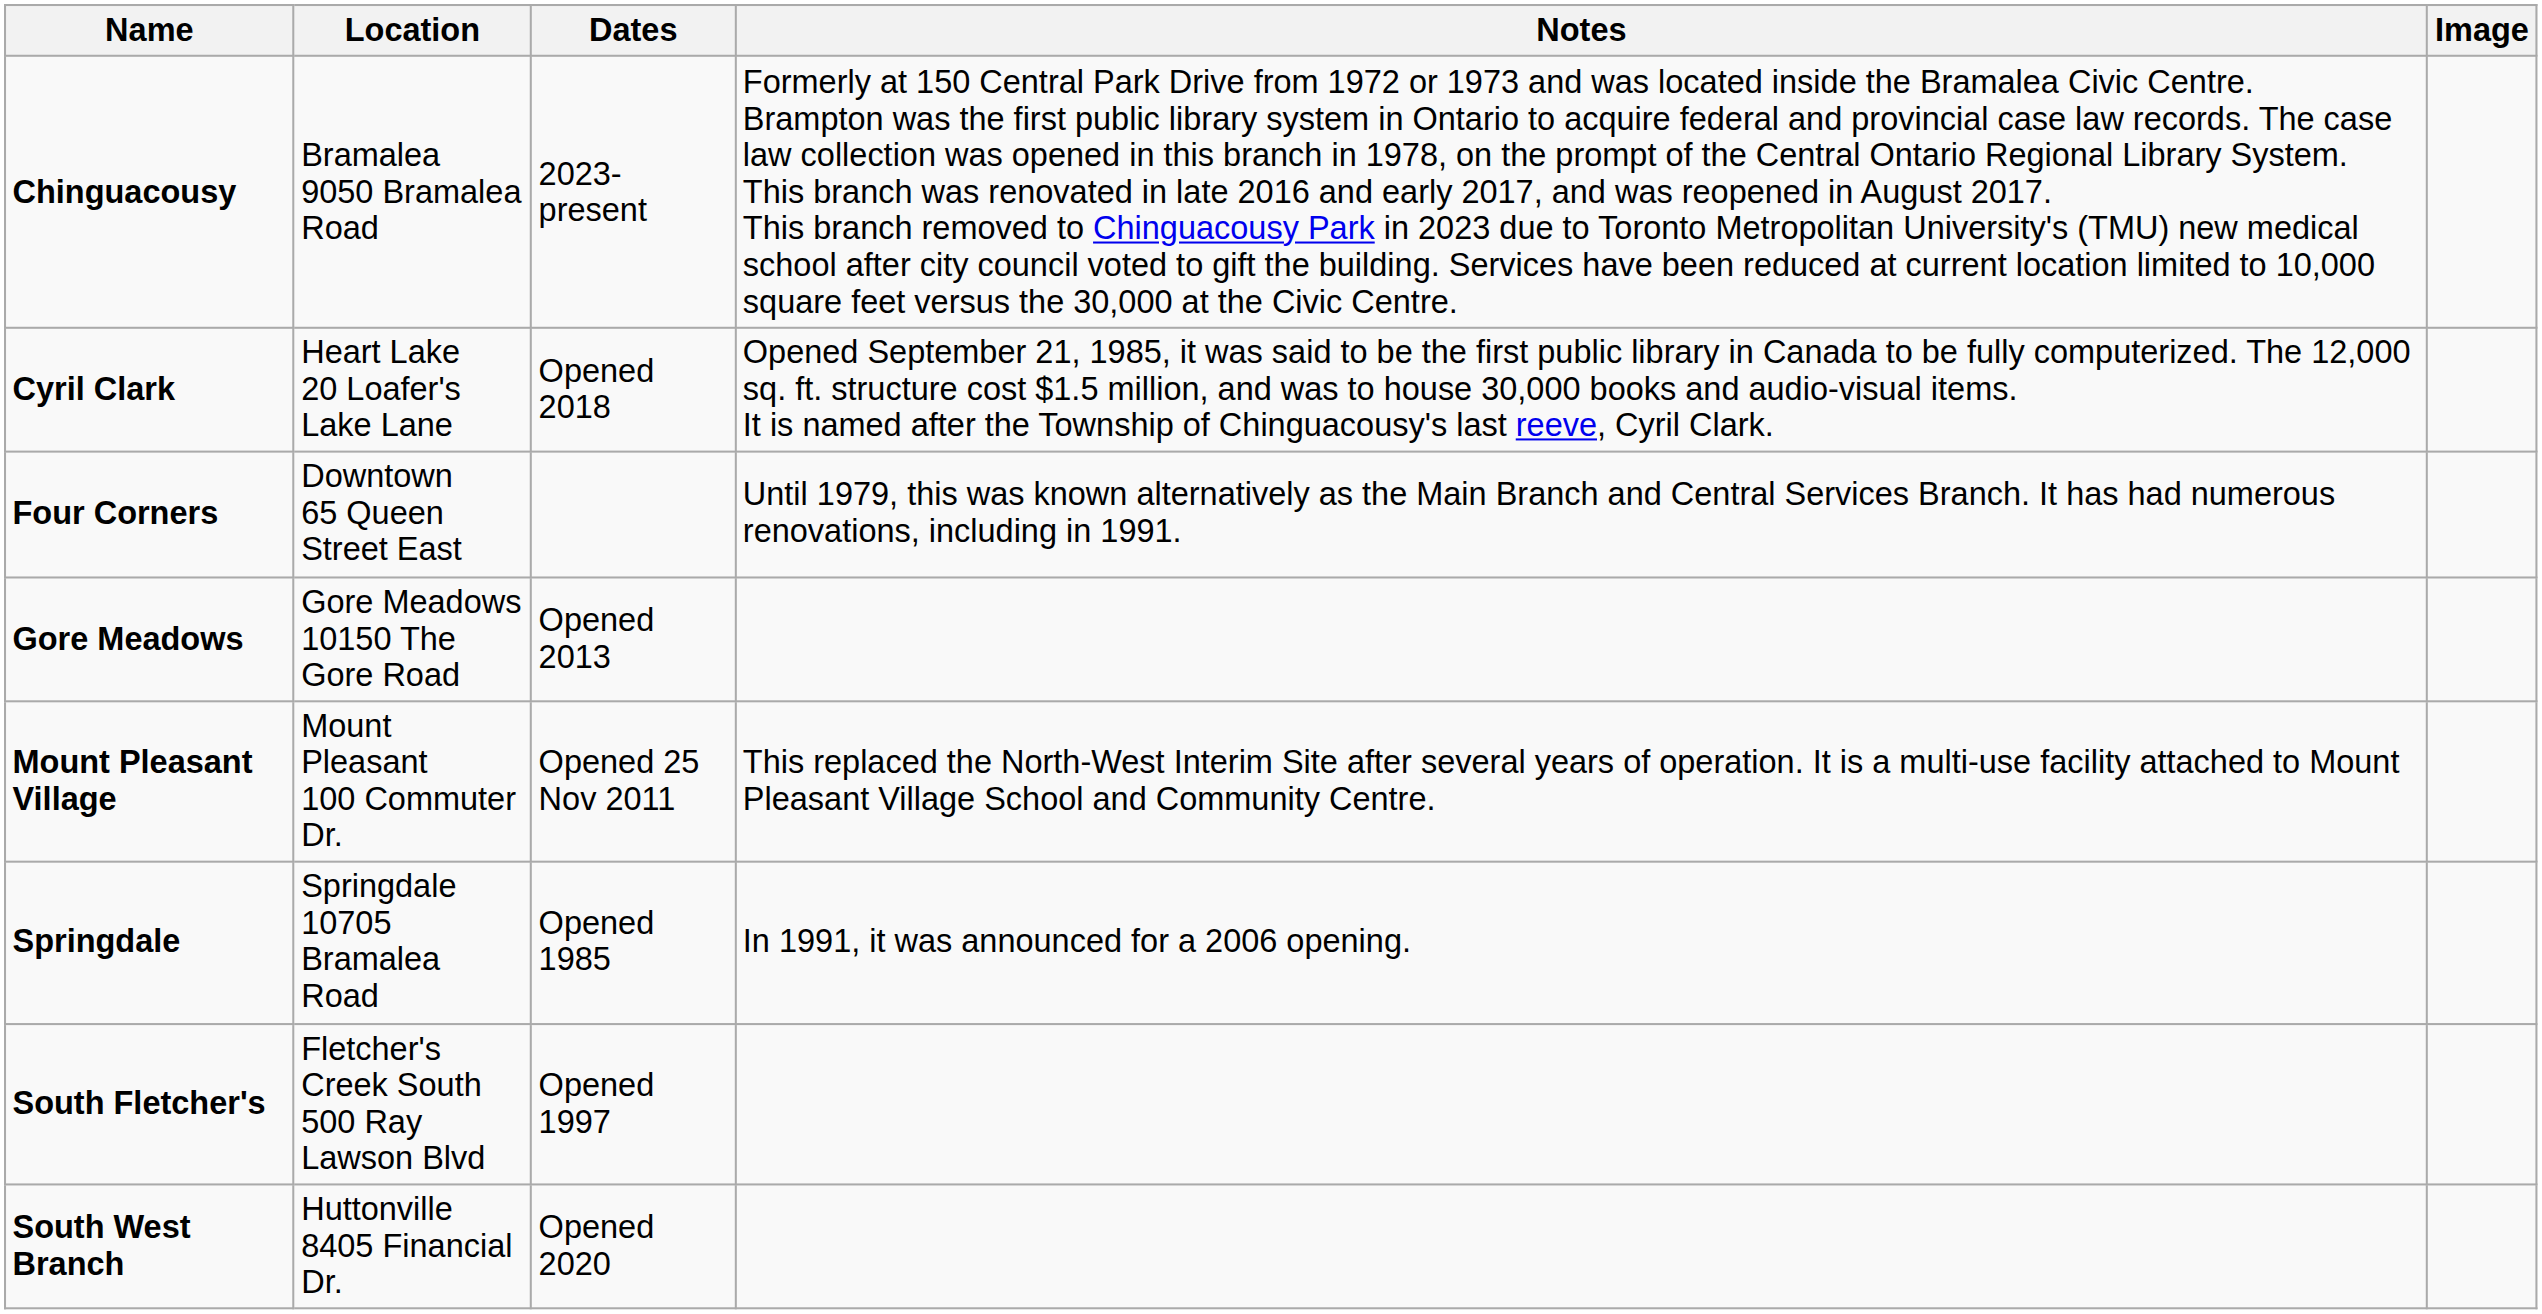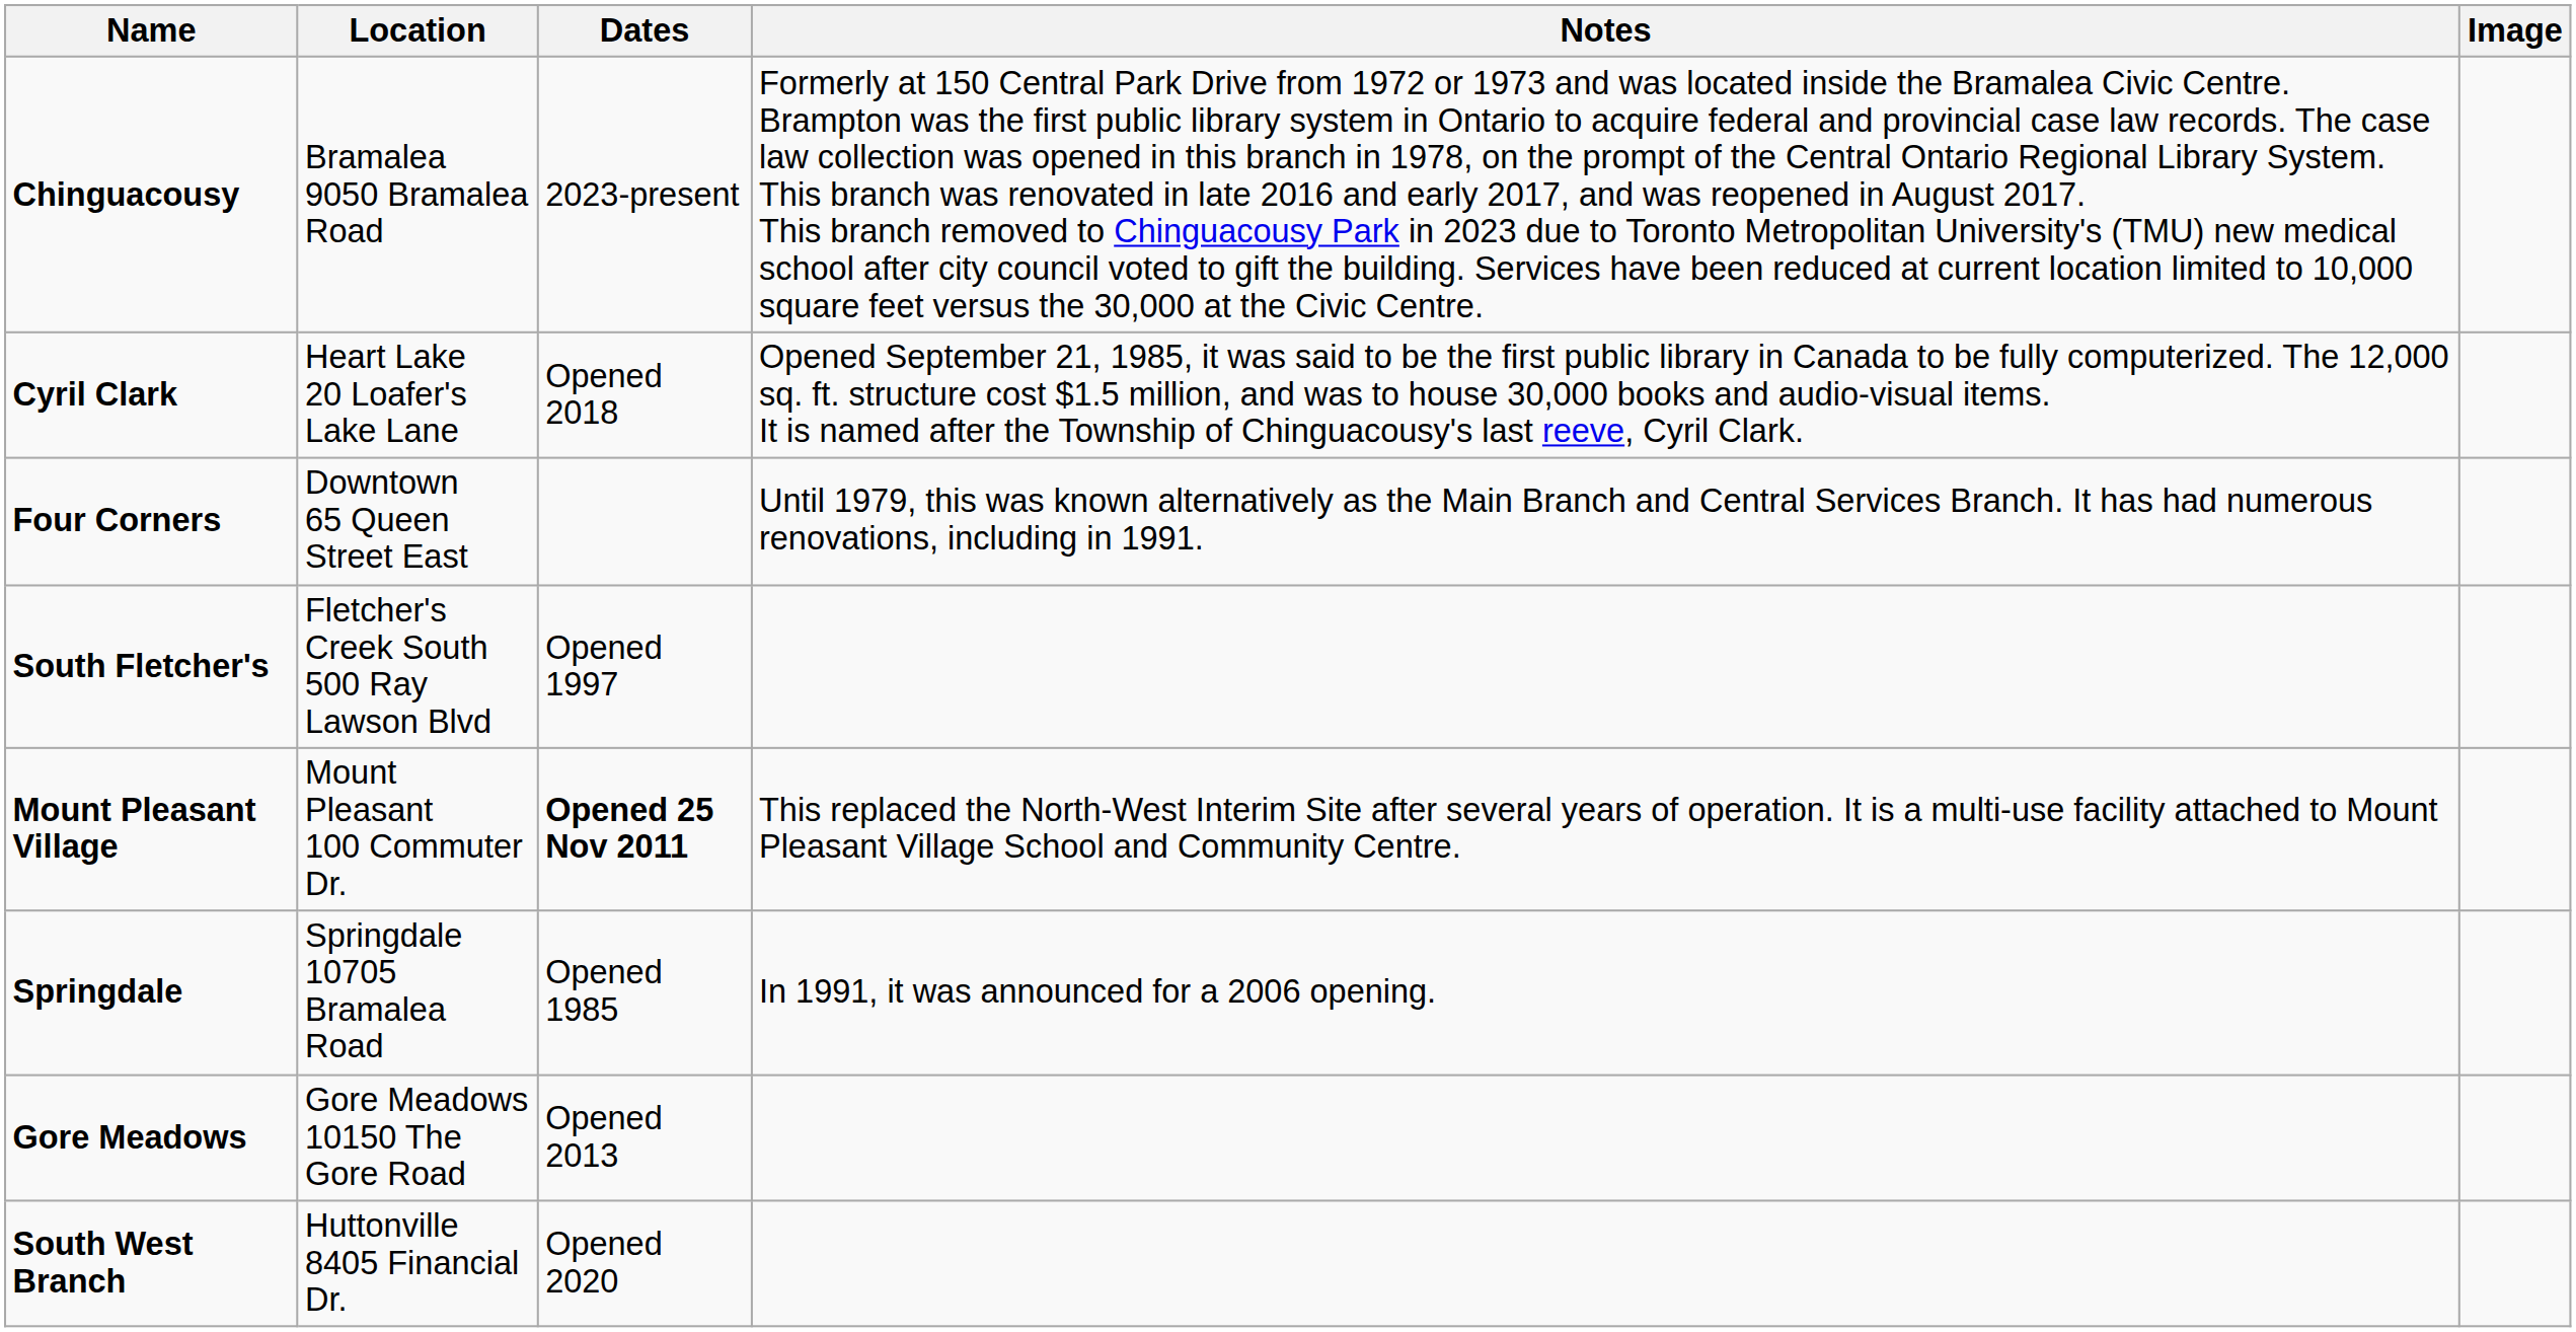 <table class="wikitable sortable">
 <tr>
 <th>Name</th>
 <th>Location</th>
 <th>Dates</th>
 <th class="unsortable">Notes</th>
 <th class="unsortable">Image</th>
 </tr>
 <tr>
 <td><strong>Chinguacousy</strong></td>
 <td>Bramalea<br>9050 Bramalea Road</td>
 <td>2023-present</td>
 <td>Formerly at 150 Central Park Drive from 1972 or 1973 and was located inside the Bramalea Civic Centre.<br>Brampton was the first public library system in Ontario to acquire federal and provincial case law records. The case law collection was opened in this branch in 1978, on the prompt of the Central Ontario Regional Library System.<br>This branch was renovated in late 2016 and early 2017, and was reopened in August 2017.<br>This branch removed to <a href='#'>Chinguacousy Park</a> in 2023 due to Toronto Metropolitan University's (TMU) new medical school after city council voted to gift the building. Services have been reduced at current location limited to 10,000 square feet versus the 30,000 at the Civic Centre.</td>
 <td></td>
 </tr>
 <tr>
 <td><strong>Cyril Clark</strong></td>
 <td>Heart Lake<br>20 Loafer's Lake Lane</td>
 <td>Opened 2018</td>
 <td>Opened September 21, 1985, it was said to be the first public library in Canada to be fully computerized. The 12,000 sq. ft. structure cost $1.5 million, and was to house 30,000 books and audio-visual items.<br>It is named after the Township of Chinguacousy's last <a href='#'>reeve</a>, Cyril Clark.</td>
 <td></td>
 </tr>
 <tr>
 <td><strong>Four Corners</strong></td>
 <td>Downtown<br>65 Queen Street East</td>
 <td></td>
 <td>Until 1979, this was known alternatively as the Main Branch and Central Services Branch. It has had numerous renovations, including in 1991.</td>
 <td></td>
 </tr>
 <tr>
-<td><strong>Gore Meadows</strong></td>
-<td>Gore Meadows<br>10150 The Gore Road</td>
-<td>Opened 2013</td>
+<td><strong>South Fletcher's</strong></td>
+<td>Fletcher's Creek South<br>500 Ray Lawson Blvd</td>
+<td>Opened 1997</td>
 <td></td>
 <td></td>
 </tr>
 <tr>
 <td><strong>Mount Pleasant Village</strong></td>
 <td>Mount Pleasant<br>100 Commuter Dr.</td>
-<td>Opened 25 Nov 2011</td>
+<td><strong>Opened 25 Nov 2011</strong></td>
 <td>This replaced the North-West Interim Site after several years of operation.  It is a multi-use facility attached to Mount Pleasant Village School and Community Centre.</td>
 <td></td>
 </tr>
 <tr>
 <td><strong>Springdale</strong></td>
 <td>Springdale<br>10705 Bramalea Road</td>
 <td>Opened 1985</td>
 <td>In 1991, it was announced for a 2006 opening.</td>
 </tr>
 <tr>
-<td><strong>South Fletcher's</strong></td>
-<td>Fletcher's Creek South<br>500 Ray Lawson Blvd</td>
-<td>Opened 1997</td>
+<td><strong>Gore Meadows</strong></td>
+<td>Gore Meadows<br>10150 The Gore Road</td>
+<td>Opened 2013</td>
 <td></td>
 <td></td>
 </tr>
 <tr>
 <td><strong>South West Branch</strong></td>
 <td>Huttonville<br>8405 Financial Dr.</td>
 <td>Opened 2020</td>
 <td></td>
 <td></td>
 </tr>
 </table>
